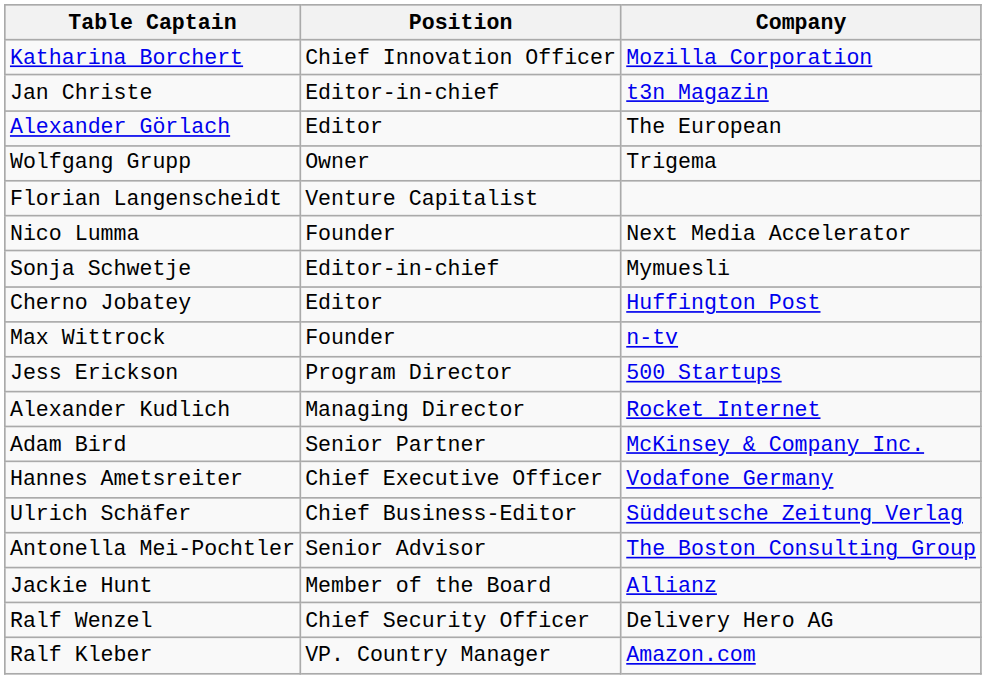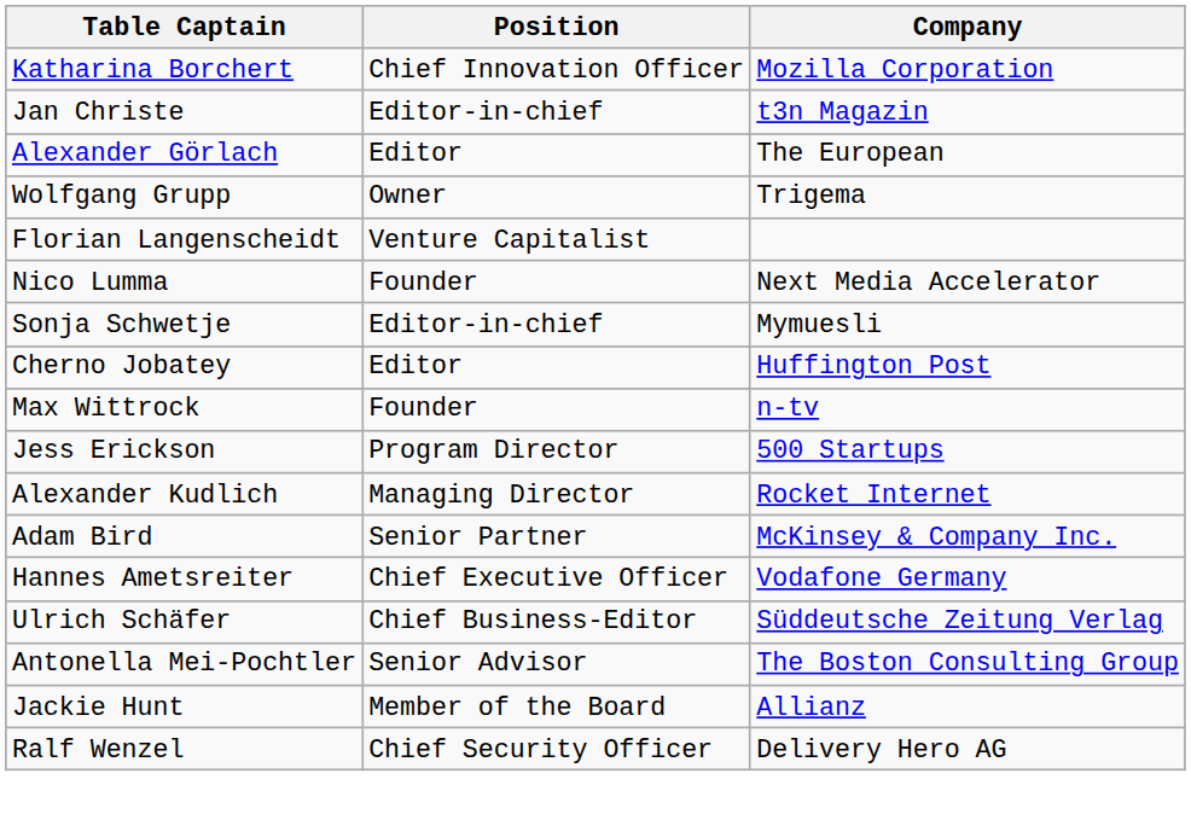 <table class="wikitable sortable">
 <tr>
 <th>Table Captain</th>
 <th>Position</th>
 <th>Company</th>
 </tr>
 <tr>
 <td><a href='#'>Katharina Borchert</a></td>
 <td>Chief Innovation Officer</td>
 <td><a href='#'>Mozilla Corporation</a></td>
 </tr>
 <tr>
 <td>Jan Christe</td>
 <td>Editor-in-chief</td>
 <td><a href='#'>t3n Magazin</a></td>
 </tr>
 <tr>
 <td><a href='#'>Alexander Görlach</a></td>
 <td>Editor</td>
 <td>The European</td>
 </tr>
 <tr>
 <td>Wolfgang Grupp</td>
 <td>Owner</td>
 <td>Trigema</td>
 </tr>
 <tr>
 <td>Florian Langenscheidt</td>
 <td>Venture Capitalist</td>
 <td></td>
 </tr>
 <tr>
 <td>Nico Lumma</td>
 <td>Founder</td>
 <td>Next Media Accelerator</td>
 </tr>
 <tr>
 <td>Sonja Schwetje</td>
 <td>Editor-in-chief</td>
 <td>Mymuesli</td>
 </tr>
 <tr>
 <td>Cherno Jobatey</td>
 <td>Editor</td>
 <td><a href='#'>Huffington Post</a></td>
 </tr>
 <tr>
 <td>Max Wittrock</td>
 <td>Founder</td>
 <td><a href='#'>n-tv</a></td>
 </tr>
 <tr>
 <td>Jess Erickson</td>
 <td>Program Director</td>
 <td><a href='#'>500 Startups</a></td>
 </tr>
 <tr>
 <td>Alexander Kudlich</td>
 <td>Managing Director</td>
 <td><a href='#'>Rocket Internet</a></td>
 </tr>
 <tr>
 <td>Adam Bird</td>
 <td>Senior Partner</td>
 <td><a href='#'>McKinsey & Company Inc.</a></td>
 </tr>
 <tr>
 <td>Hannes Ametsreiter</td>
 <td>Chief Executive Officer</td>
 <td><a href='#'>Vodafone Germany</a></td>
 </tr>
 <tr>
 <td>Ulrich Schäfer</td>
 <td>Chief Business-Editor</td>
 <td><a href='#'>Süddeutsche Zeitung Verlag</a></td>
 </tr>
 <tr>
 <td>Antonella Mei-Pochtler</td>
 <td>Senior Advisor</td>
 <td><a href='#'>The Boston Consulting Group</a></td>
 </tr>
 <tr>
 <td>Jackie Hunt</td>
 <td>Member of the Board</td>
 <td><a href='#'>Allianz</a></td>
 </tr>
 <tr>
 <td>Ralf Wenzel</td>
 <td>Chief Security Officer</td>
 <td>Delivery Hero AG</td>
 </tr>
-<tr>
-<td>Ralf Kleber</td>
-<td>VP. Country Manager</td>
-<td><a href='#'>Amazon.com</a></td>
-</tr>
 </table>
